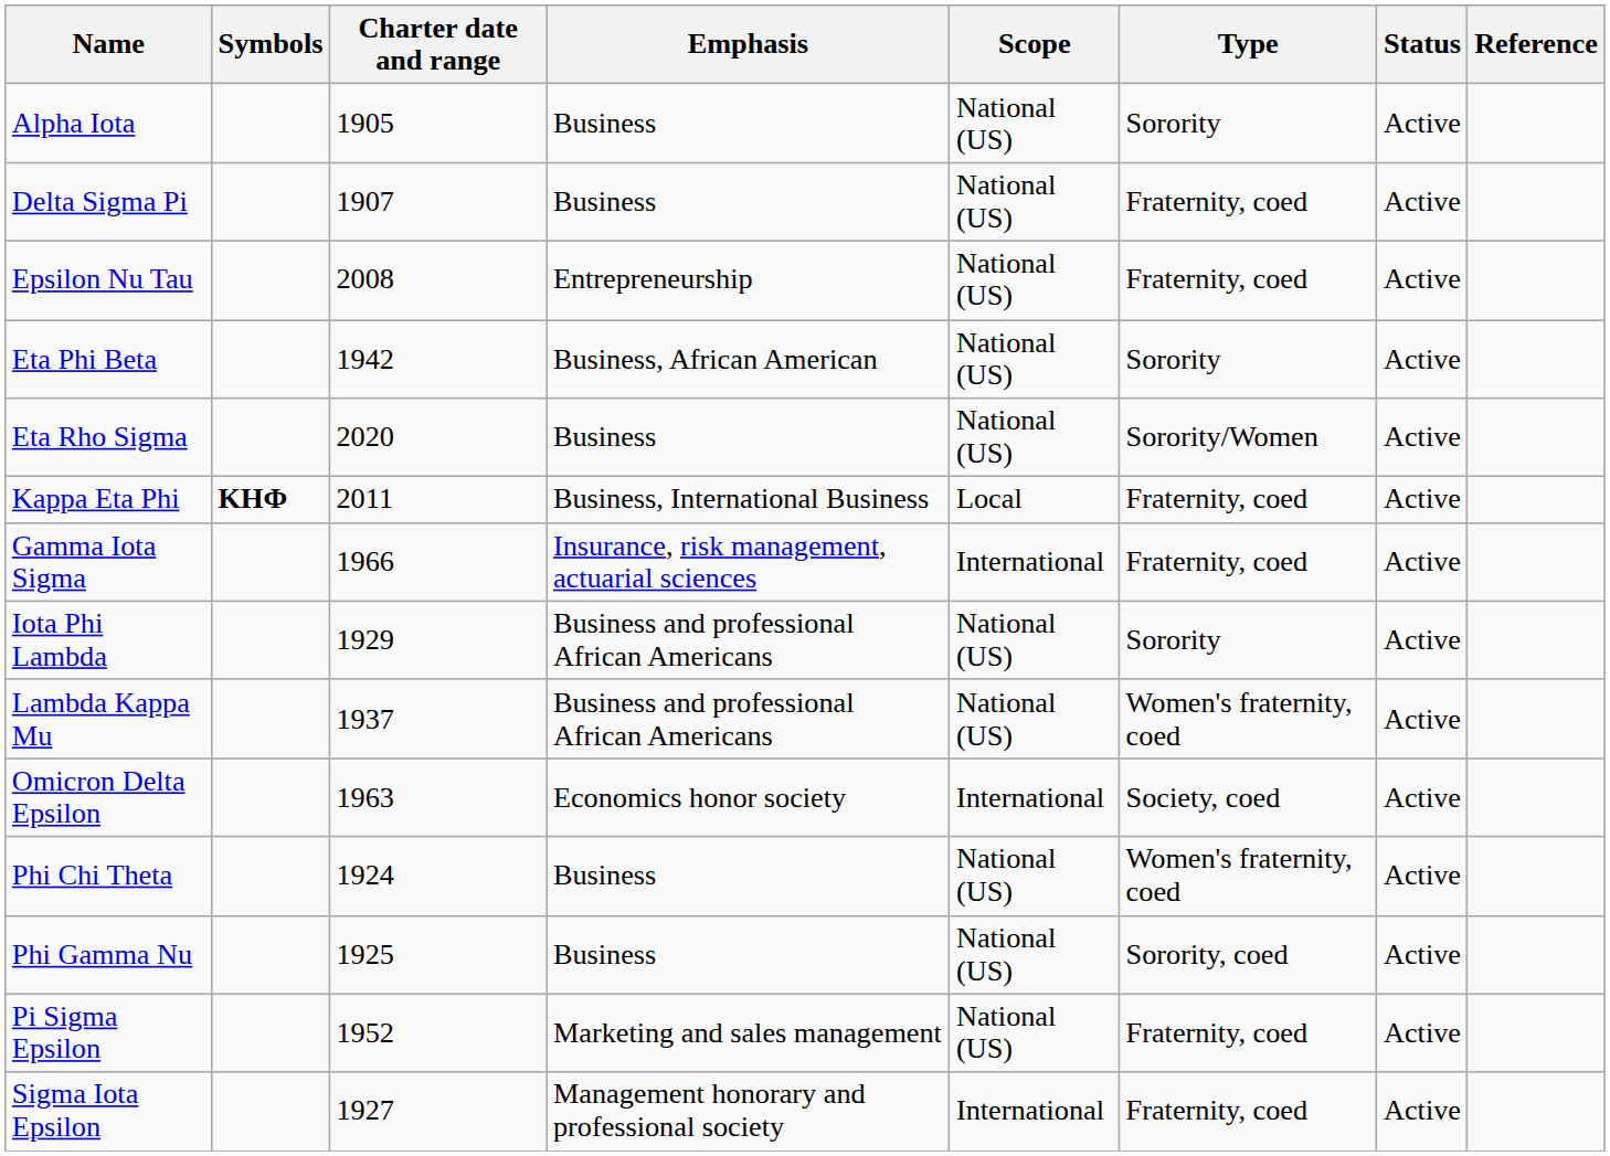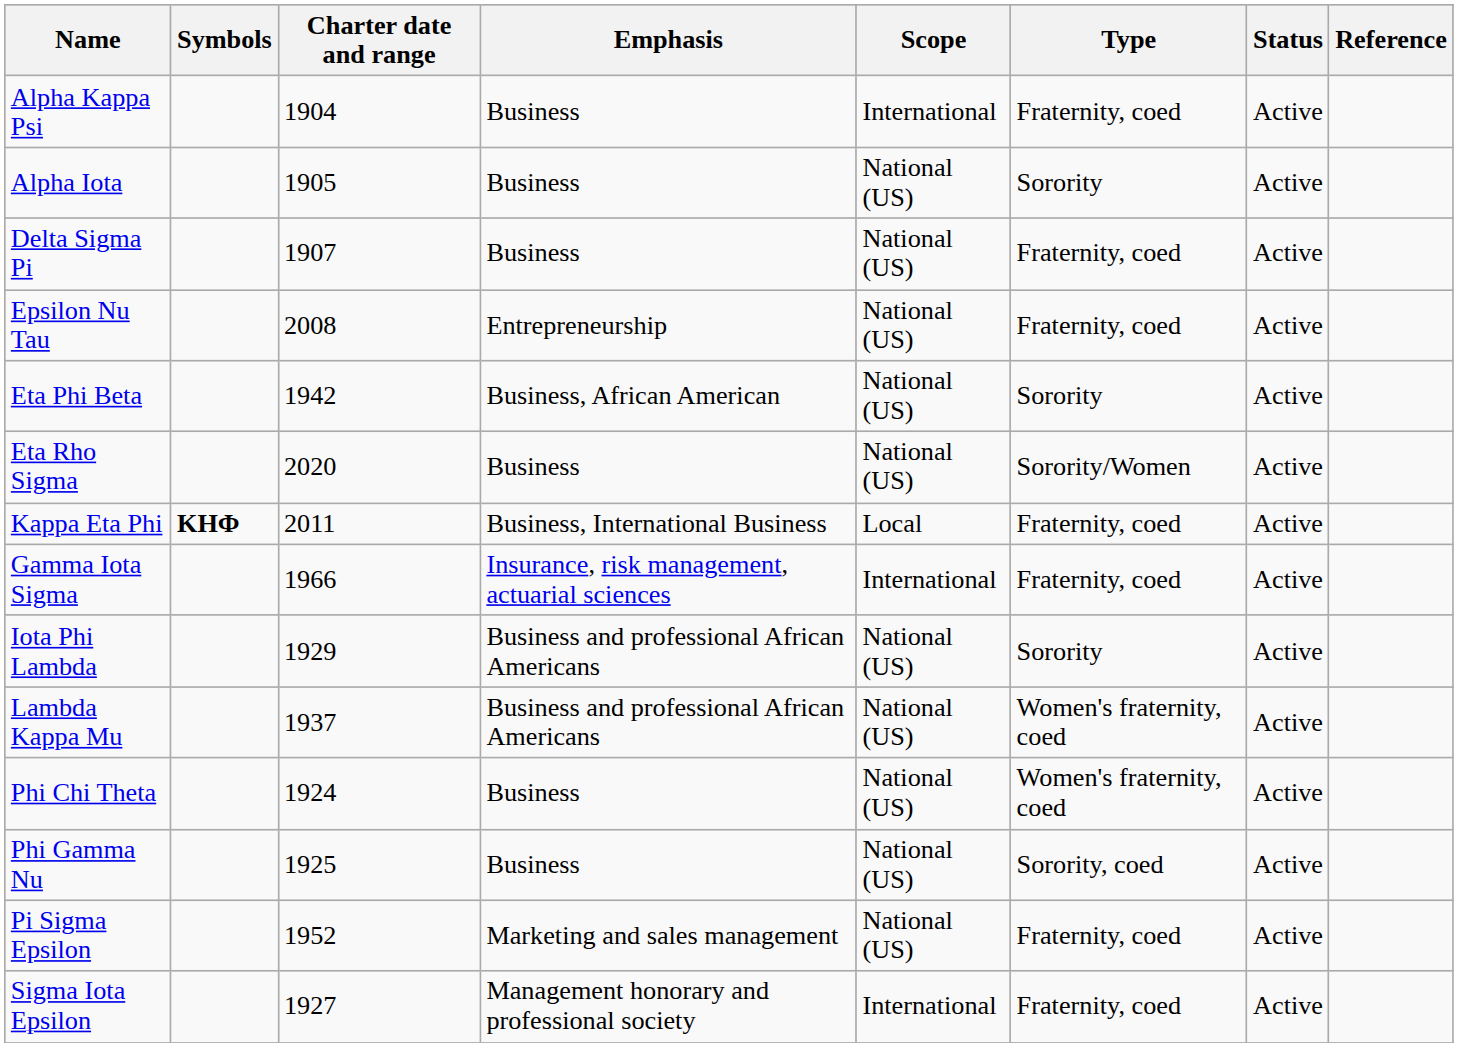 <table class="wikitable sortable" style="width:100%;">
 <tr>
 <th>Name</th>
 <th>Symbols</th>
 <th>Charter date and range</th>
 <th>Emphasis</th>
 <th>Scope</th>
 <th>Type</th>
 <th>Status</th>
 <th>Reference</th>
+</tr>
+<tr>
+<td><a href='#'>Alpha Kappa Psi</a></td>
+<td><strong></strong></td>
+<td>1904</td>
+<td>Business</td>
+<td>International</td>
+<td>Fraternity, coed</td>
+<td>Active</td>
+<td></td>
 </tr>
 <tr>
 <td><a href='#'>Alpha Iota</a></td>
 <td><strong></strong></td>
 <td>1905</td>
 <td>Business</td>
 <td>National (US)</td>
 <td>Sorority</td>
 <td>Active</td>
 <td></td>
 </tr>
 <tr>
 <td><a href='#'>Delta Sigma Pi</a></td>
 <td><strong></strong></td>
 <td>1907</td>
 <td>Business</td>
 <td>National (US)</td>
 <td>Fraternity, coed</td>
 <td>Active</td>
 <td></td>
 </tr>
 <tr>
 <td><a href='#'>Epsilon Nu Tau</a></td>
 <td><strong></strong></td>
 <td>2008</td>
 <td>Entrepreneurship</td>
 <td>National (US)</td>
 <td>Fraternity, coed</td>
 <td>Active</td>
 <td></td>
 </tr>
 <tr>
 <td><a href='#'>Eta Phi Beta</a></td>
 <td><strong></strong></td>
 <td>1942</td>
 <td>Business, African American</td>
 <td>National (US)</td>
 <td>Sorority</td>
 <td>Active</td>
 <td></td>
 </tr>
 <tr>
 <td><a href='#'>Eta Rho Sigma</a></td>
 <td><strong></strong></td>
 <td>2020</td>
 <td>Business</td>
 <td>National (US)</td>
 <td>Sorority/Women</td>
 <td>Active</td>
 <td></td>
 </tr>
 <tr>
 <td><a href='#'>Kappa Eta Phi</a></td>
 <td><strong>ΚΗΦ</strong></td>
 <td>2011</td>
 <td>Business, International Business</td>
 <td>Local</td>
 <td>Fraternity, coed</td>
 <td>Active</td>
 <td></td>
 </tr>
 <tr>
 <td><a href='#'>Gamma Iota Sigma</a></td>
 <td><strong></strong></td>
 <td>1966</td>
 <td><a href='#'>Insurance</a>, <a href='#'>risk management</a>, <a href='#'>actuarial sciences</a></td>
 <td>International</td>
 <td>Fraternity, coed</td>
 <td>Active</td>
 <td></td>
 </tr>
 <tr>
 <td><a href='#'>Iota Phi Lambda</a></td>
 <td><strong></strong></td>
 <td>1929</td>
 <td>Business and professional African Americans</td>
 <td>National (US)</td>
 <td>Sorority</td>
 <td>Active</td>
 <td></td>
 </tr>
 <tr>
 <td><a href='#'>Lambda Kappa Mu</a></td>
 <td><strong></strong></td>
 <td>1937</td>
 <td>Business and professional African Americans</td>
 <td>National (US)</td>
 <td>Women's fraternity, coed</td>
 <td>Active</td>
 <td></td>
 </tr>
 <tr>
-<td><a href='#'>Omicron Delta Epsilon</a></td>
-<td><strong></strong></td>
-<td>1963</td>
-<td>Economics honor society</td>
-<td>International</td>
-<td>Society, coed</td>
-<td>Active</td>
-<td></td>
-</tr>
-<tr>
 <td><a href='#'>Phi Chi Theta</a></td>
 <td><strong></strong></td>
 <td>1924</td>
 <td>Business</td>
 <td>National (US)</td>
 <td>Women's fraternity, coed</td>
 <td>Active</td>
 <td></td>
 </tr>
 <tr>
 <td><a href='#'>Phi Gamma Nu</a></td>
 <td><strong></strong></td>
 <td>1925</td>
 <td>Business</td>
 <td>National (US)</td>
 <td>Sorority, coed</td>
 <td>Active</td>
 <td></td>
 </tr>
 <tr>
 <td><a href='#'>Pi Sigma Epsilon</a></td>
 <td><strong></strong></td>
 <td>1952</td>
 <td>Marketing and sales management</td>
 <td>National (US)</td>
 <td>Fraternity, coed</td>
 <td>Active</td>
 <td></td>
 </tr>
 <tr>
 <td><a href='#'>Sigma Iota Epsilon</a></td>
 <td><strong></strong></td>
 <td>1927</td>
 <td>Management honorary and professional society</td>
 <td>International</td>
 <td>Fraternity, coed</td>
 <td>Active</td>
 <td></td>
 </tr>
 </table>
